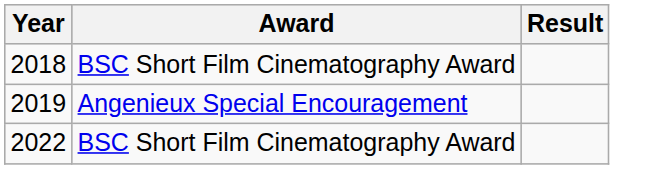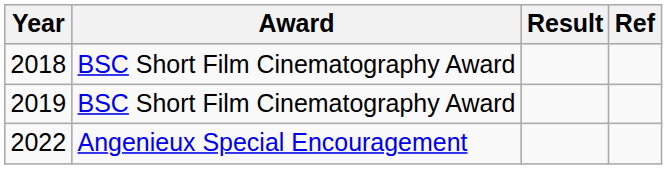 <table class="wikitable">
 <tr>
 <th>Year</th>
 <th>Award</th>
 <th>Result</th>
+<th>Ref</th>
 </tr>
 <tr>
 <td>2018</td>
 <td><a href='#'>BSC</a> Short Film Cinematography Award</td>
 <td></td>
+<td></td>
 </tr>
 <tr>
 <td>2019</td>
-<td><a href='#'>Angenieux Special Encouragement</a></td>
+<td><a href='#'>BSC</a> Short Film Cinematography Award</td>
+<td></td>
 <td></td>
 </tr>
 <tr>
 <td>2022</td>
-<td><a href='#'>BSC</a> Short Film Cinematography Award</td>
+<td><a href='#'>Angenieux Special Encouragement</a></td>
+<td></td>
 <td></td>
 </tr>
 </table>
